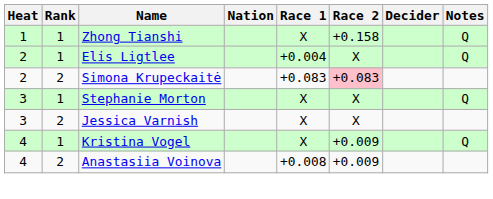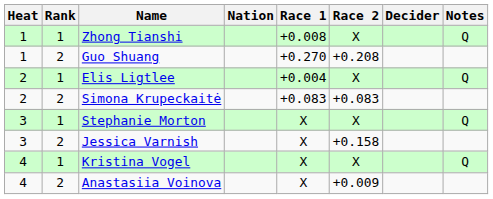 <table class="wikitable sortable" style="text-align:center">
 <tr>
 <th>Heat</th>
 <th>Rank</th>
 <th>Name</th>
 <th>Nation</th>
 <th>Race 1</th>
 <th>Race 2</th>
 <th>Decider</th>
 <th>Notes</th>
 </tr>
 <tr bgcolor=ccffcc>
 <td>1</td>
 <td>1</td>
 <td align=left><a href='#'>Zhong Tianshi</a></td>
 <td align=left></td>
+<td>+0.008</td>
 <td>X</td>
-<td>+0.158</td>
 <td></td>
 <td>Q</td>
+</tr>
+<tr>
+<td>1</td>
+<td>2</td>
+<td align=left><a href='#'>Guo Shuang</a></td>
+<td align=left></td>
+<td>+0.270</td>
+<td>+0.208</td>
+<td></td>
+<td></td>
 </tr>
 <tr bgcolor=ccffcc>
 <td>2</td>
 <td>1</td>
 <td align=left><a href='#'>Elis Ligtlee</a></td>
 <td align=left></td>
 <td>+0.004</td>
 <td>X</td>
 <td></td>
 <td>Q</td>
 </tr>
 <tr>
 <td>2</td>
 <td>2</td>
 <td align=left><a href='#'>Simona Krupeckaitė</a></td>
 <td align=left></td>
 <td>+0.083</td>
-<td style="background: pink;">+0.083</td>
+<td>+0.083</td>
 <td></td>
 <td></td>
 </tr>
 <tr bgcolor=ccffcc>
 <td>3</td>
 <td>1</td>
 <td align=left><a href='#'>Stephanie Morton</a></td>
 <td align=left></td>
 <td>X</td>
 <td>X</td>
 <td></td>
 <td>Q</td>
 </tr>
 <tr>
 <td>3</td>
 <td>2</td>
 <td align=left><a href='#'>Jessica Varnish</a></td>
 <td align=left></td>
 <td>X</td>
-<td>X</td>
+<td>+0.158</td>
 <td></td>
 <td></td>
 </tr>
 <tr bgcolor=ccffcc>
 <td>4</td>
 <td>1</td>
 <td align=left><a href='#'>Kristina Vogel</a></td>
 <td align=left></td>
 <td>X</td>
-<td>+0.009</td>
+<td>X</td>
 <td></td>
 <td>Q</td>
 </tr>
 <tr>
 <td>4</td>
 <td>2</td>
 <td align=left><a href='#'>Anastasiia Voinova</a></td>
 <td align=left></td>
-<td>+0.008</td>
+<td>X</td>
 <td>+0.009</td>
 <td></td>
 <td></td>
 </tr>
 </table>
